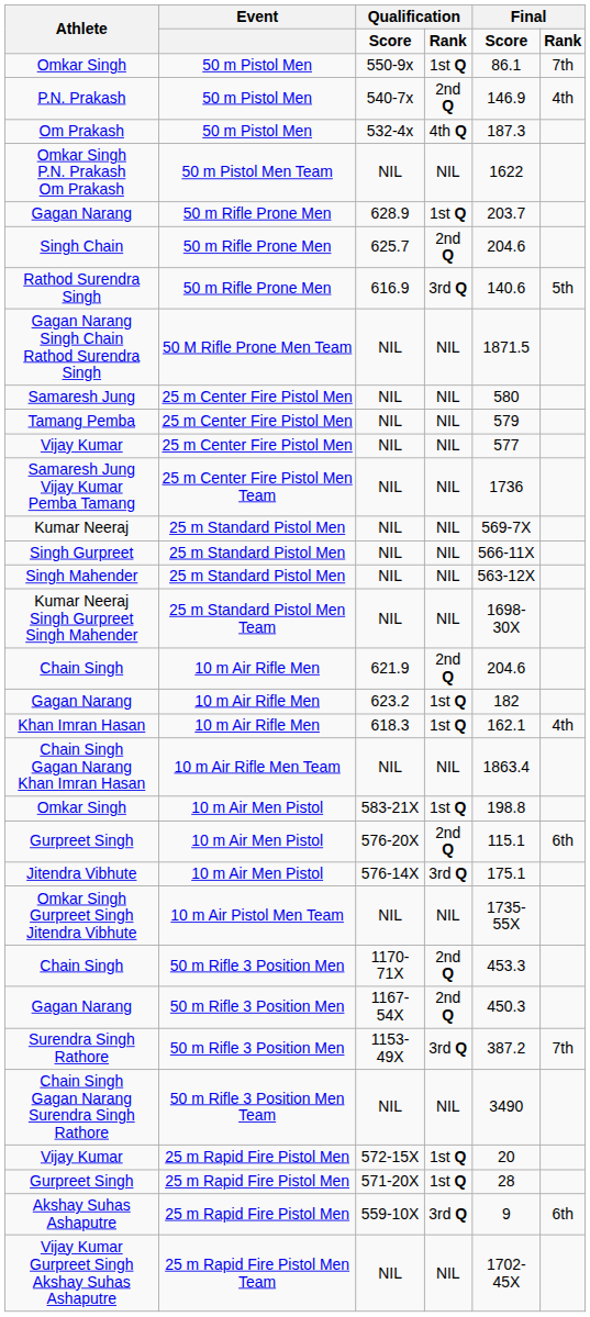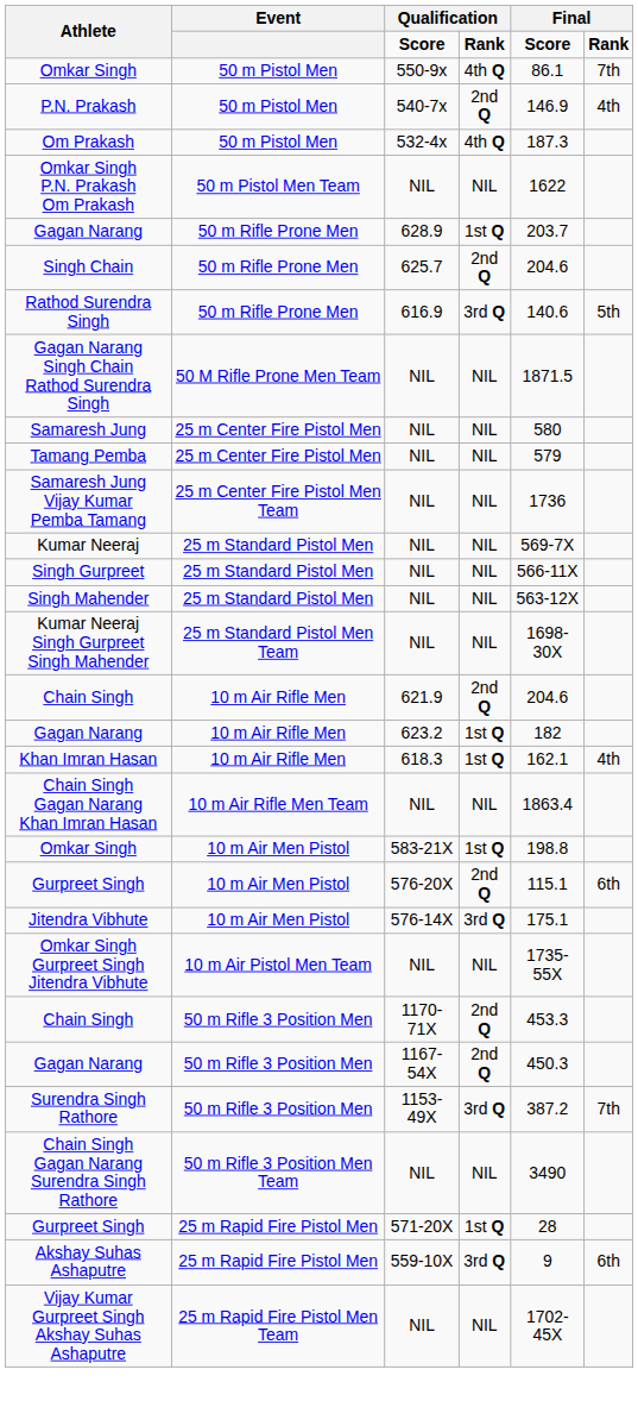 <table class="wikitable" style="text-align:center;">
 <tr>
 <th rowspan="2">Athlete</th>
 <th>Event</th>
 <th colspan="2">Qualification</th>
 <th colspan="2">Final</th>
 </tr>
 <tr>
 <th></th>
 <td><strong>Score</strong></td>
 <td><strong>Rank</strong></td>
 <td><strong>Score</strong></td>
 <td><strong>Rank</strong></td>
 </tr>
 <tr>
 <td><a href='#'>Omkar Singh</a></td>
 <td><a href='#'>50 m Pistol Men</a></td>
 <td>550-9x</td>
-<td>1st <strong>Q</strong></td>
+<td>4th <strong>Q</strong></td>
 <td>86.1</td>
 <td>7th</td>
 </tr>
 <tr>
 <td><a href='#'>P.N. Prakash</a></td>
 <td><a href='#'>50 m Pistol Men</a></td>
 <td>540-7x</td>
 <td>2nd <strong>Q</strong></td>
 <td>146.9</td>
 <td>4th</td>
 </tr>
 <tr>
 <td><a href='#'>Om Prakash</a></td>
 <td><a href='#'>50 m Pistol Men</a></td>
 <td>532-4x</td>
 <td>4th <strong>Q</strong></td>
 <td>187.3</td>
 <td></td>
 </tr>
 <tr>
 <td><a href='#'>Omkar Singh</a><br><a href='#'>P.N. Prakash</a><br><a href='#'>Om Prakash</a></td>
 <td><a href='#'>50 m Pistol Men Team</a></td>
 <td>NIL</td>
 <td>NIL</td>
 <td>1622</td>
 <td></td>
 </tr>
 <tr>
 <td><a href='#'>Gagan Narang</a></td>
 <td><a href='#'>50 m Rifle Prone Men</a></td>
 <td>628.9</td>
 <td>1st <strong>Q</strong></td>
 <td>203.7</td>
 <td></td>
 </tr>
 <tr>
 <td><a href='#'>Singh Chain</a></td>
 <td><a href='#'>50 m Rifle Prone Men</a></td>
 <td>625.7</td>
 <td>2nd <strong>Q</strong></td>
 <td>204.6</td>
 <td></td>
 </tr>
 <tr>
 <td><a href='#'>Rathod Surendra Singh</a></td>
 <td><a href='#'>50 m Rifle Prone Men</a></td>
 <td>616.9</td>
 <td>3rd <strong>Q</strong></td>
 <td>140.6</td>
 <td>5th</td>
 </tr>
 <tr>
 <td><a href='#'>Gagan Narang</a><br><a href='#'>Singh Chain</a><br><a href='#'>Rathod Surendra Singh</a></td>
 <td><a href='#'>50 M Rifle Prone Men Team</a></td>
 <td>NIL</td>
 <td>NIL</td>
 <td>1871.5</td>
 <td></td>
 </tr>
 <tr>
 <td><a href='#'>Samaresh Jung</a></td>
 <td><a href='#'>25 m Center Fire Pistol Men</a></td>
 <td>NIL</td>
 <td>NIL</td>
 <td>580</td>
 <td></td>
 </tr>
 <tr>
 <td><a href='#'>Tamang Pemba</a></td>
 <td><a href='#'>25 m Center Fire Pistol Men</a></td>
 <td>NIL</td>
 <td>NIL</td>
 <td>579</td>
-<td></td>
-</tr>
-<tr>
-<td><a href='#'>Vijay Kumar</a></td>
-<td><a href='#'>25 m Center Fire Pistol Men</a></td>
-<td>NIL</td>
-<td>NIL</td>
-<td>577</td>
 <td></td>
 </tr>
 <tr>
 <td><a href='#'>Samaresh Jung</a><br><a href='#'>Vijay Kumar</a><br><a href='#'>Pemba Tamang</a></td>
 <td><a href='#'>25 m Center Fire Pistol Men Team</a></td>
 <td>NIL</td>
 <td>NIL</td>
 <td>1736</td>
 <td></td>
 </tr>
 <tr>
 <td>Kumar Neeraj</td>
 <td><a href='#'>25 m Standard Pistol Men</a></td>
 <td>NIL</td>
 <td>NIL</td>
 <td>569-7X</td>
 <td></td>
 </tr>
 <tr>
 <td><a href='#'>Singh Gurpreet</a></td>
 <td><a href='#'>25 m Standard Pistol Men</a></td>
 <td>NIL</td>
 <td>NIL</td>
 <td>566-11X</td>
 <td></td>
 </tr>
 <tr>
 <td><a href='#'>Singh Mahender</a></td>
 <td><a href='#'>25 m Standard Pistol Men</a></td>
 <td>NIL</td>
 <td>NIL</td>
 <td>563-12X</td>
 <td></td>
 </tr>
 <tr>
 <td>Kumar Neeraj<br><a href='#'>Singh Gurpreet</a><br><a href='#'>Singh Mahender</a></td>
 <td><a href='#'>25 m Standard Pistol Men Team</a></td>
 <td>NIL</td>
 <td>NIL</td>
 <td>1698-30X</td>
 <td></td>
 </tr>
 <tr>
 <td><a href='#'>Chain Singh</a></td>
 <td><a href='#'>10 m Air Rifle Men</a></td>
 <td>621.9</td>
 <td>2nd <strong>Q</strong></td>
 <td>204.6</td>
 <td></td>
 </tr>
 <tr>
 <td><a href='#'>Gagan Narang</a></td>
 <td><a href='#'>10 m Air Rifle Men</a></td>
 <td>623.2</td>
 <td>1st <strong>Q</strong></td>
 <td>182</td>
 <td></td>
 </tr>
 <tr>
 <td><a href='#'>Khan Imran Hasan</a></td>
 <td><a href='#'>10 m Air Rifle Men</a></td>
 <td>618.3</td>
 <td>1st <strong>Q</strong></td>
 <td>162.1</td>
 <td>4th</td>
 </tr>
 <tr>
 <td><a href='#'>Chain Singh</a><br><a href='#'>Gagan Narang</a><br><a href='#'>Khan Imran Hasan</a></td>
 <td><a href='#'>10 m Air Rifle Men Team</a></td>
 <td>NIL</td>
 <td>NIL</td>
 <td>1863.4</td>
 <td></td>
 </tr>
 <tr>
 <td><a href='#'>Omkar Singh</a></td>
 <td><a href='#'>10 m Air Men Pistol</a></td>
 <td>583-21X</td>
 <td>1st <strong>Q</strong></td>
 <td>198.8</td>
 <td></td>
 </tr>
 <tr>
 <td><a href='#'>Gurpreet Singh</a></td>
 <td><a href='#'>10 m Air Men Pistol</a></td>
 <td>576-20X</td>
 <td>2nd <strong>Q</strong></td>
 <td>115.1</td>
 <td>6th</td>
 </tr>
 <tr>
 <td><a href='#'>Jitendra Vibhute</a></td>
 <td><a href='#'>10 m Air Men Pistol</a></td>
 <td>576-14X</td>
 <td>3rd <strong>Q</strong></td>
 <td>175.1</td>
 <td></td>
 </tr>
 <tr>
 <td><a href='#'>Omkar Singh</a><br><a href='#'>Gurpreet Singh</a><br><a href='#'>Jitendra Vibhute</a></td>
 <td><a href='#'>10 m Air Pistol Men Team</a></td>
 <td>NIL</td>
 <td>NIL</td>
 <td>1735-55X</td>
 <td></td>
 </tr>
 <tr>
 <td><a href='#'>Chain Singh</a></td>
 <td><a href='#'>50 m Rifle 3 Position Men</a></td>
 <td>1170-71X</td>
 <td>2nd <strong>Q</strong></td>
 <td>453.3</td>
 <td></td>
 </tr>
 <tr>
 <td><a href='#'>Gagan Narang</a></td>
 <td><a href='#'>50 m Rifle 3 Position Men</a></td>
 <td>1167-54X</td>
 <td>2nd <strong>Q</strong></td>
 <td>450.3</td>
 <td></td>
 </tr>
 <tr>
 <td><a href='#'>Surendra Singh Rathore</a></td>
 <td><a href='#'>50 m Rifle 3 Position Men</a></td>
 <td>1153-49X</td>
 <td>3rd <strong>Q</strong></td>
 <td>387.2</td>
 <td>7th</td>
 </tr>
 <tr>
 <td><a href='#'>Chain Singh</a><br><a href='#'>Gagan Narang</a><br><a href='#'>Surendra Singh Rathore</a></td>
 <td><a href='#'>50 m Rifle 3 Position Men Team</a></td>
 <td>NIL</td>
 <td>NIL</td>
 <td>3490</td>
 <td></td>
 </tr>
 <tr>
-<td><a href='#'>Vijay Kumar</a></td>
-<td><a href='#'>25 m Rapid Fire Pistol Men</a></td>
-<td>572-15X</td>
-<td>1st <strong>Q</strong></td>
-<td>20</td>
-<td></td>
-</tr>
-<tr>
 <td><a href='#'>Gurpreet Singh</a></td>
 <td><a href='#'>25 m Rapid Fire Pistol Men</a></td>
 <td>571-20X</td>
 <td>1st <strong>Q</strong></td>
 <td>28</td>
 <td></td>
 </tr>
 <tr>
 <td><a href='#'>Akshay Suhas Ashaputre</a></td>
 <td><a href='#'>25 m Rapid Fire Pistol Men</a></td>
 <td>559-10X</td>
 <td>3rd <strong>Q</strong></td>
 <td>9</td>
 <td>6th</td>
 </tr>
 <tr>
 <td><a href='#'>Vijay Kumar</a><br><a href='#'>Gurpreet Singh</a><br><a href='#'>Akshay Suhas Ashaputre</a></td>
 <td><a href='#'>25 m Rapid Fire Pistol Men Team</a></td>
 <td>NIL</td>
 <td>NIL</td>
 <td>1702-45X</td>
 <td></td>
 </tr>
 </table>
